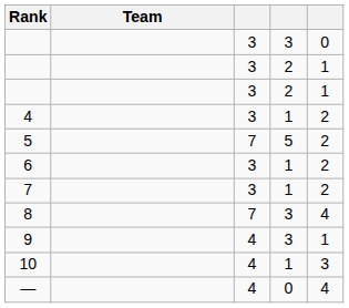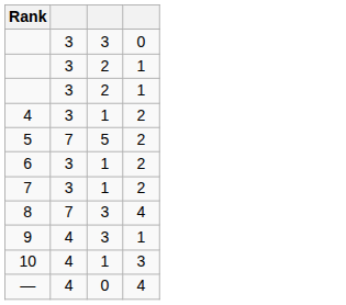 <table class="wikitable" style="text-align: center;">
 <tr>
 <th width=40>Rank</th>
-<th width=180>Team</th>
 <th width=30></th>
 <th width=30></th>
 <th width=30></th>
 </tr>
 <tr>
 <td></td>
-<td align="left"></td>
 <td>3</td>
 <td>3</td>
 <td>0</td>
 </tr>
 <tr>
 <td></td>
-<td align="left"></td>
 <td>3</td>
 <td>2</td>
 <td>1</td>
 </tr>
 <tr>
 <td></td>
-<td align="left"></td>
 <td>3</td>
 <td>2</td>
 <td>1</td>
 </tr>
 <tr>
 <td>4</td>
-<td align="left"></td>
 <td>3</td>
 <td>1</td>
 <td>2</td>
 </tr>
 <tr>
 <td>5</td>
-<td align="left"></td>
 <td>7</td>
 <td>5</td>
 <td>2</td>
 </tr>
 <tr>
 <td>6</td>
-<td align="left"></td>
 <td>3</td>
 <td>1</td>
 <td>2</td>
 </tr>
 <tr>
 <td>7</td>
-<td align="left"></td>
 <td>3</td>
 <td>1</td>
 <td>2</td>
 </tr>
 <tr>
 <td>8</td>
-<td align="left"></td>
 <td>7</td>
 <td>3</td>
 <td>4</td>
 </tr>
 <tr>
 <td>9</td>
-<td align="left"></td>
 <td>4</td>
 <td>3</td>
 <td>1</td>
 </tr>
 <tr>
 <td>10</td>
-<td align="left"></td>
 <td>4</td>
 <td>1</td>
 <td>3</td>
 </tr>
 <tr>
 <td>—</td>
-<td align="left"></td>
 <td>4</td>
 <td>0</td>
 <td>4</td>
 </tr>
 </table>
